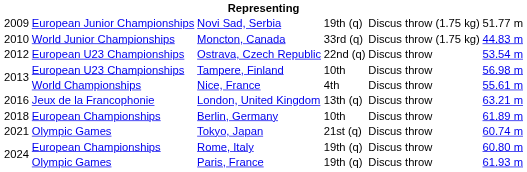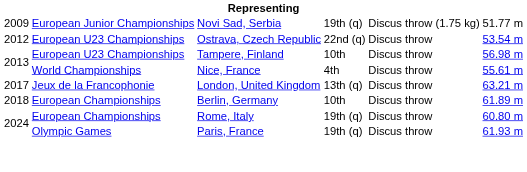 <table>
 <tr>
 <th colspan="6">Representing </th>
 </tr>
 <tr>
 <td>2009</td>
 <td><a href='#'>European Junior Championships</a></td>
 <td><a href='#'>Novi Sad, Serbia</a></td>
 <td>19th (q)</td>
 <td>Discus throw (1.75 kg)</td>
 <td>51.77 m</td>
-</tr>
-<tr>
-<td>2010</td>
-<td><a href='#'>World Junior Championships</a></td>
-<td><a href='#'>Moncton, Canada</a></td>
-<td>33rd (q)</td>
-<td>Discus throw (1.75 kg)</td>
-<td><a href='#'>44.83 m</a></td>
 </tr>
 <tr>
 <td>2012</td>
 <td><a href='#'>European U23 Championships</a></td>
 <td><a href='#'>Ostrava, Czech Republic</a></td>
 <td>22nd (q)</td>
 <td>Discus throw</td>
 <td><a href='#'>53.54 m</a></td>
 </tr>
 <tr>
 <td rowspan=2>2013</td>
 <td><a href='#'>European U23 Championships</a></td>
 <td><a href='#'>Tampere, Finland</a></td>
 <td>10th</td>
 <td>Discus throw</td>
 <td><a href='#'>56.98 m</a></td>
 </tr>
 <tr>
 <td><a href='#'>World Championships</a></td>
 <td><a href='#'>Nice, France</a></td>
 <td>4th</td>
 <td>Discus throw</td>
 <td><a href='#'>55.61 m</a></td>
 </tr>
 <tr>
-<td>2016</td>
+<td>2017</td>
 <td><a href='#'>Jeux de la Francophonie</a></td>
 <td><a href='#'>London, United Kingdom</a></td>
 <td>13th (q)</td>
 <td>Discus throw</td>
 <td><a href='#'>63.21 m</a></td>
 </tr>
 <tr>
 <td>2018</td>
 <td><a href='#'>European Championships</a></td>
 <td><a href='#'>Berlin, Germany</a></td>
 <td>10th</td>
 <td>Discus throw</td>
 <td><a href='#'>61.89 m</a></td>
-</tr>
-<tr>
-<td>2021</td>
-<td><a href='#'>Olympic Games</a></td>
-<td><a href='#'>Tokyo, Japan</a></td>
-<td>21st (q)</td>
-<td>Discus throw</td>
-<td><a href='#'>60.74 m</a></td>
 </tr>
 <tr>
 <td rowspan=2>2024</td>
 <td><a href='#'>European Championships</a></td>
 <td><a href='#'>Rome, Italy</a></td>
 <td>19th (q)</td>
 <td>Discus throw</td>
 <td><a href='#'>60.80 m</a></td>
 </tr>
 <tr>
 <td><a href='#'>Olympic Games</a></td>
 <td><a href='#'>Paris, France</a></td>
 <td>19th (q)</td>
 <td>Discus throw</td>
 <td><a href='#'>61.93 m</a></td>
 </tr>
 </table>
